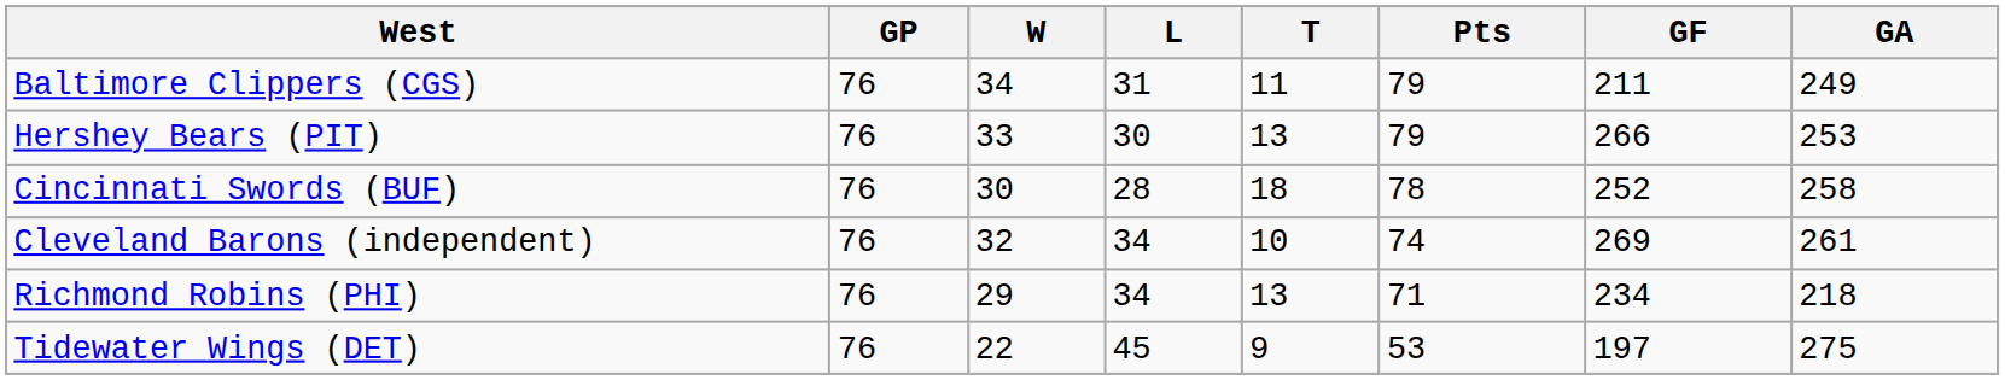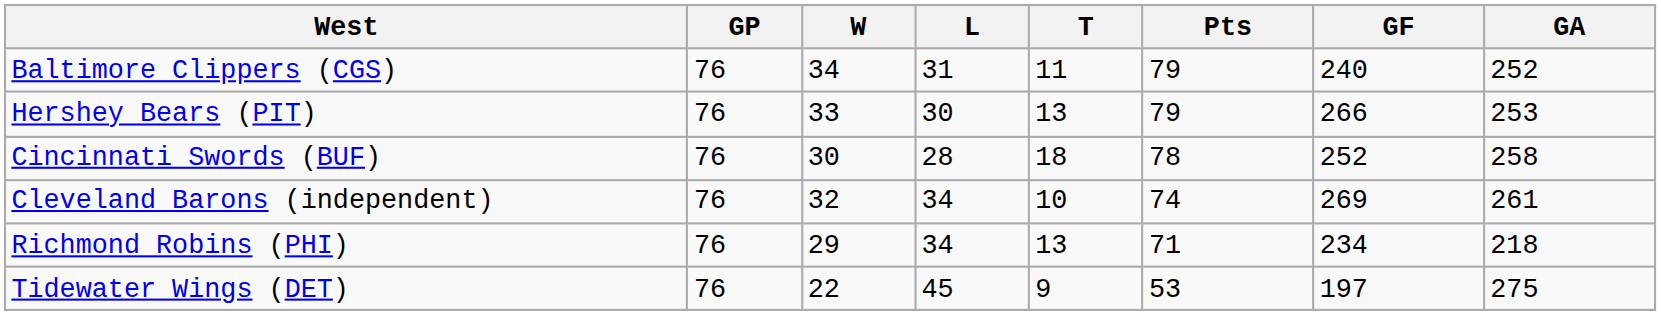 <table class="wikitable">
 <tr>
 <th bgcolor="#DDDDFF" width="30%">West</th>
 <th bgcolor="#DDDDFF" width="5%">GP</th>
 <th bgcolor="#DDDDFF" width="5%">W</th>
 <th bgcolor="#DDDDFF" width="5%">L</th>
 <th bgcolor="#DDDDFF" width="5%">T</th>
 <th bgcolor="#DDDDFF" width="7.5%">Pts</th>
 <th bgcolor="#DDDDFF" width="7.5%">GF</th>
 <th bgcolor="#DDDDFF" width="7.5%">GA</th>
 </tr>
 <tr>
 <td><a href='#'>Baltimore Clippers</a> (<a href='#'>CGS</a>)</td>
 <td>76</td>
 <td>34</td>
 <td>31</td>
 <td>11</td>
 <td>79</td>
-<td>211</td>
-<td>249</td>
+<td>240</td>
+<td>252</td>
 </tr>
 <tr>
 <td><a href='#'>Hershey Bears</a> (<a href='#'>PIT</a>)</td>
 <td>76</td>
 <td>33</td>
 <td>30</td>
 <td>13</td>
 <td>79</td>
 <td>266</td>
 <td>253</td>
 </tr>
 <tr>
 <td><a href='#'>Cincinnati Swords</a> (<a href='#'>BUF</a>)</td>
 <td>76</td>
 <td>30</td>
 <td>28</td>
 <td>18</td>
 <td>78</td>
 <td>252</td>
 <td>258</td>
 </tr>
 <tr>
 <td><a href='#'>Cleveland Barons</a> (independent)</td>
 <td>76</td>
 <td>32</td>
 <td>34</td>
 <td>10</td>
 <td>74</td>
 <td>269</td>
 <td>261</td>
 </tr>
 <tr>
 <td><a href='#'>Richmond Robins</a> (<a href='#'>PHI</a>)</td>
 <td>76</td>
 <td>29</td>
 <td>34</td>
 <td>13</td>
 <td>71</td>
 <td>234</td>
 <td>218</td>
 </tr>
 <tr>
 <td><a href='#'>Tidewater Wings</a> (<a href='#'>DET</a>)</td>
 <td>76</td>
 <td>22</td>
 <td>45</td>
 <td>9</td>
 <td>53</td>
 <td>197</td>
 <td>275</td>
 </tr>
 </table>
